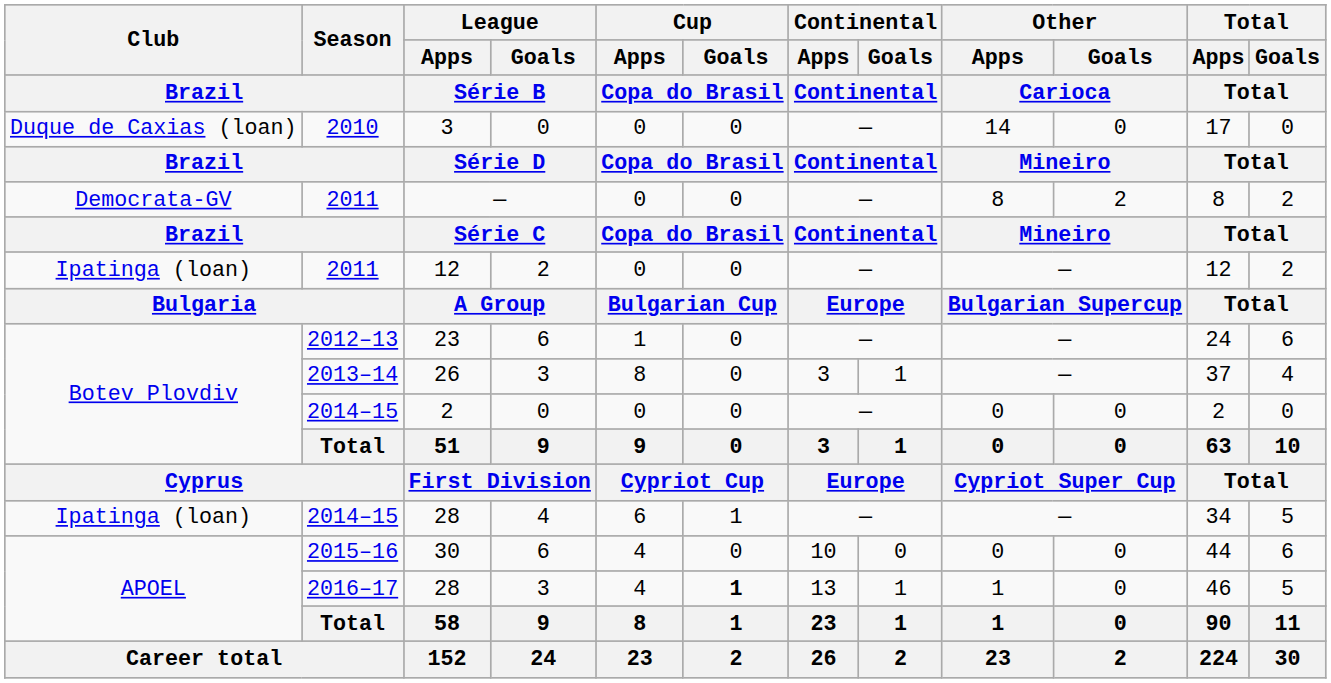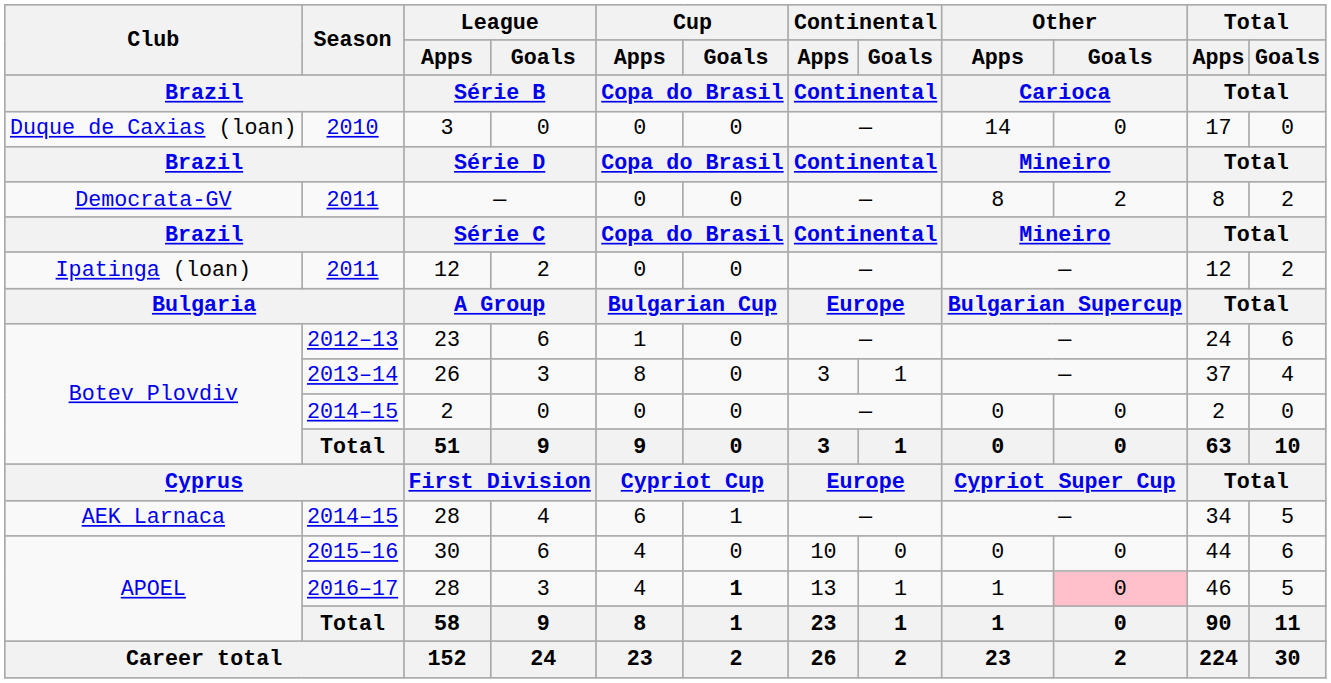 <table class="wikitable" style="text-align: center">
 <tr>
 <th rowspan="2">Club</th>
 <th rowspan="2">Season</th>
 <th colspan="2">League</th>
 <th colspan="2">Cup</th>
 <th colspan="2">Continental</th>
 <th colspan="2">Other</th>
 <th colspan="2">Total</th>
 </tr>
 <tr>
 <th>Apps</th>
 <th>Goals</th>
 <th>Apps</th>
 <th>Goals</th>
 <th>Apps</th>
 <th>Goals</th>
 <th>Apps</th>
 <th>Goals</th>
 <th>Apps</th>
 <th>Goals</th>
 </tr>
 <tr>
 <th colspan="2"><a href='#'>Brazil</a></th>
 <th colspan="2"><a href='#'>Série B</a></th>
 <th colspan="2"><a href='#'>Copa do Brasil</a></th>
 <th colspan="2"><a href='#'>Continental</a></th>
 <th colspan="2"><a href='#'>Carioca</a></th>
 <th colspan="2">Total</th>
 </tr>
 <tr>
 <td rowspan="1"><a href='#'>Duque de Caxias</a> (loan)</td>
 <td><a href='#'>2010</a></td>
 <td>3</td>
 <td>0</td>
 <td>0</td>
 <td>0</td>
 <td colspan=2>—</td>
 <td>14</td>
 <td>0</td>
 <td>17</td>
 <td>0</td>
 </tr>
 <tr>
 <th colspan="2"><a href='#'>Brazil</a></th>
 <th colspan="2"><a href='#'>Série D</a></th>
 <th colspan="2"><a href='#'>Copa do Brasil</a></th>
 <th colspan="2"><a href='#'>Continental</a></th>
 <th colspan="2"><a href='#'>Mineiro</a></th>
 <th colspan="2">Total</th>
 </tr>
 <tr>
 <td rowspan="1"><a href='#'>Democrata-GV</a></td>
 <td><a href='#'>2011</a></td>
 <td colspan=2>—</td>
 <td>0</td>
 <td>0</td>
 <td colspan=2>—</td>
 <td>8</td>
 <td>2</td>
 <td>8</td>
 <td>2</td>
 </tr>
 <tr>
 <th colspan="2"><a href='#'>Brazil</a></th>
 <th colspan="2"><a href='#'>Série C</a></th>
 <th colspan="2"><a href='#'>Copa do Brasil</a></th>
 <th colspan="2"><a href='#'>Continental</a></th>
 <th colspan="2"><a href='#'>Mineiro</a></th>
 <th colspan="2">Total</th>
 </tr>
 <tr>
 <td rowspan="1"><a href='#'>Ipatinga</a> (loan)</td>
 <td><a href='#'>2011</a></td>
 <td>12</td>
 <td>2</td>
 <td>0</td>
 <td>0</td>
 <td colspan=2>—</td>
 <td colspan=2>—</td>
 <td>12</td>
 <td>2</td>
 </tr>
 <tr>
 <th colspan="2"><a href='#'>Bulgaria</a></th>
 <th colspan="2"><a href='#'>A Group</a></th>
 <th colspan="2"><a href='#'>Bulgarian Cup</a></th>
 <th colspan="2"><a href='#'>Europe</a></th>
 <th colspan="2"><a href='#'>Bulgarian Supercup</a></th>
 <th colspan="2">Total</th>
 </tr>
 <tr>
 <td rowspan="4"><a href='#'>Botev Plovdiv</a></td>
 <td><a href='#'>2012–13</a></td>
 <td>23</td>
 <td>6</td>
 <td>1</td>
 <td>0</td>
 <td colspan=2>—</td>
 <td colspan=2>—</td>
 <td>24</td>
 <td>6</td>
 </tr>
 <tr>
 <td><a href='#'>2013–14</a></td>
 <td>26</td>
 <td>3</td>
 <td>8</td>
 <td>0</td>
 <td>3</td>
 <td>1</td>
 <td colspan=2>—</td>
 <td>37</td>
 <td>4</td>
 </tr>
 <tr>
 <td><a href='#'>2014–15</a></td>
 <td>2</td>
 <td>0</td>
 <td>0</td>
 <td>0</td>
 <td colspan=2>—</td>
 <td>0</td>
 <td>0</td>
 <td>2</td>
 <td>0</td>
 </tr>
 <tr>
 <th><strong>Total</strong></th>
 <th>51</th>
 <th>9</th>
 <th>9</th>
 <th>0</th>
 <th>3</th>
 <th>1</th>
 <th>0</th>
 <th>0</th>
 <th>63</th>
 <th>10</th>
 </tr>
 <tr>
 <th colspan="2"><a href='#'>Cyprus</a></th>
 <th colspan="2"><a href='#'>First Division</a></th>
 <th colspan="2"><a href='#'>Cypriot Cup</a></th>
 <th colspan="2"><a href='#'>Europe</a></th>
 <th colspan="2"><a href='#'>Cypriot Super Cup</a></th>
 <th colspan="2">Total</th>
 </tr>
 <tr>
-<td rowspan="1"><a href='#'>Ipatinga</a> (loan)</td>
+<td rowspan="1"><a href='#'>AEK Larnaca</a></td>
 <td><a href='#'>2014–15</a></td>
 <td>28</td>
 <td>4</td>
 <td>6</td>
 <td>1</td>
 <td colspan=2>—</td>
 <td colspan=2>—</td>
 <td>34</td>
 <td>5</td>
 </tr>
 <tr>
 <td rowspan="3"><a href='#'>APOEL</a></td>
 <td><a href='#'>2015–16</a></td>
 <td>30</td>
 <td>6</td>
 <td>4</td>
 <td>0</td>
 <td>10</td>
 <td>0</td>
 <td>0</td>
 <td>0</td>
 <td>44</td>
 <td>6</td>
 </tr>
 <tr>
 <td><a href='#'>2016–17</a></td>
 <td>28</td>
 <td>3</td>
 <td>4</td>
 <td><strong>1</strong></td>
 <td>13</td>
 <td>1</td>
 <td>1</td>
-<td>0</td>
+<td style="background: pink;">0</td>
 <td>46</td>
 <td>5</td>
 </tr>
 <tr>
 <th><strong>Total</strong></th>
 <th>58</th>
 <th>9</th>
 <th>8</th>
 <th>1</th>
 <th>23</th>
 <th>1</th>
 <th>1</th>
 <th>0</th>
 <th>90</th>
 <th>11</th>
 </tr>
 <tr>
 <th colspan="2">Career total</th>
 <th>152</th>
 <th>24</th>
 <th>23</th>
 <th>2</th>
 <th>26</th>
 <th>2</th>
 <th>23</th>
 <th>2</th>
 <th>224</th>
 <th>30</th>
 </tr>
 </table>
